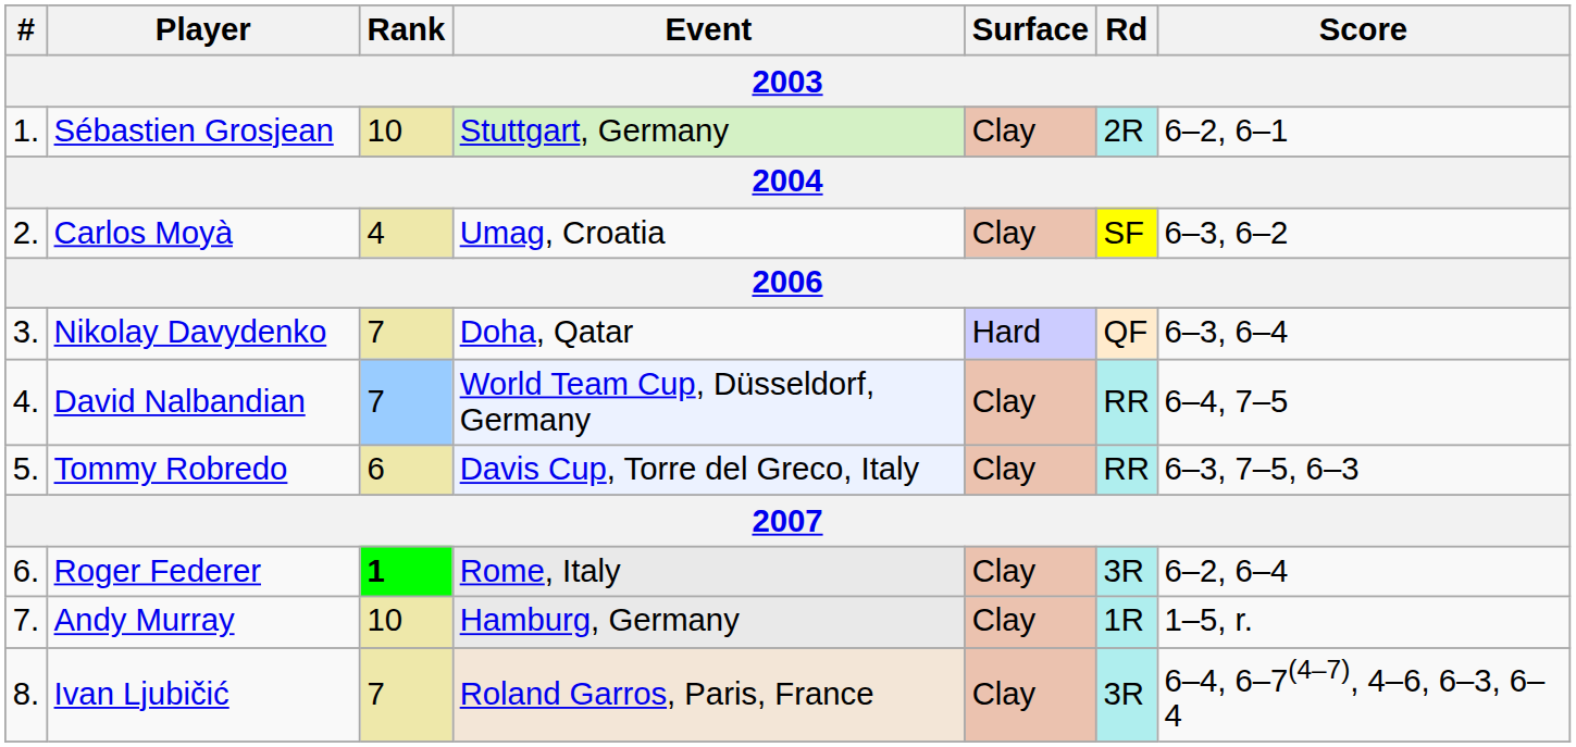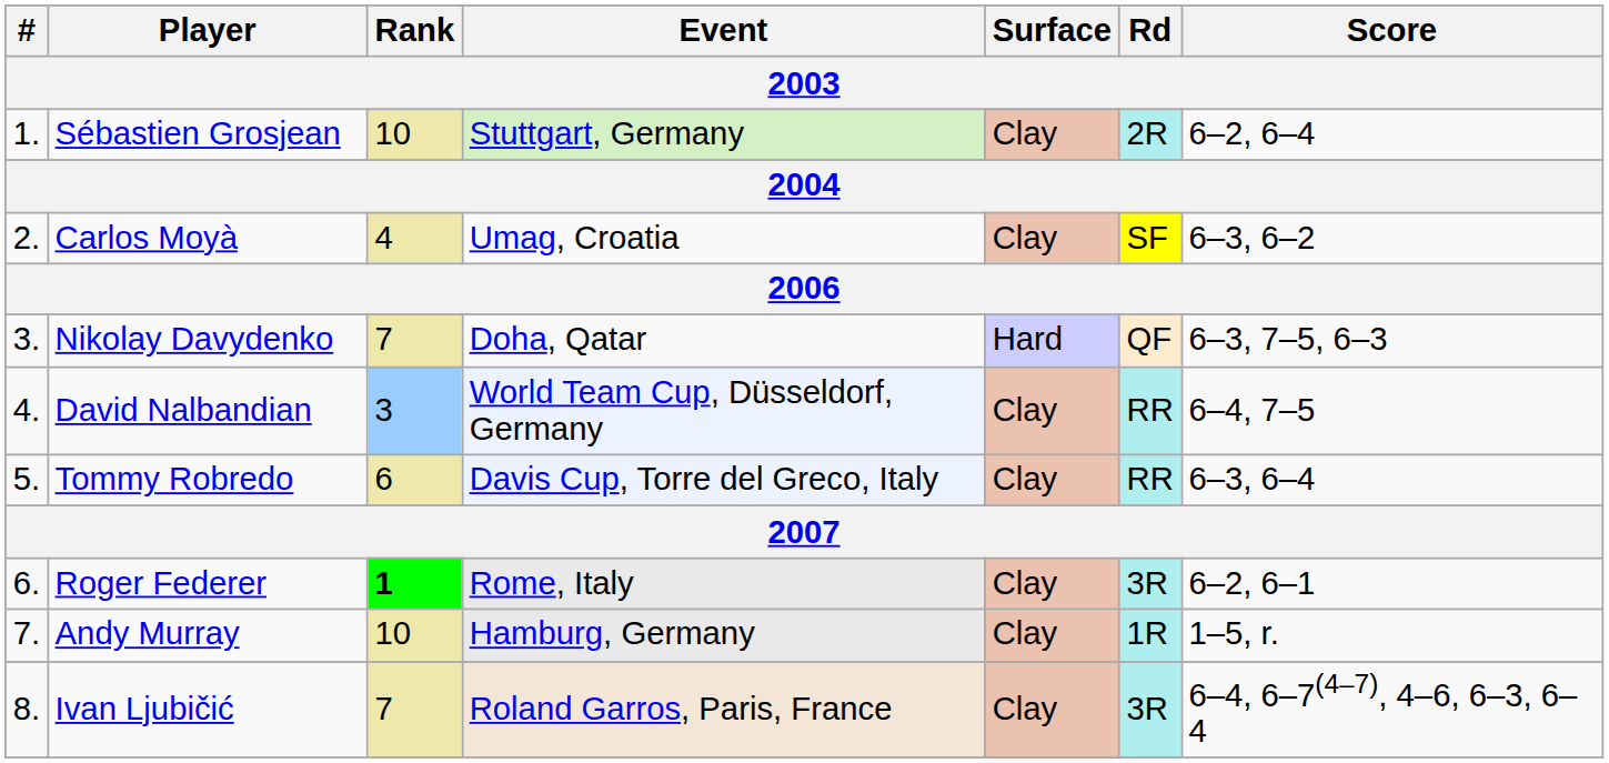 <table class="wikitable sortable">
 <tr>
 <th>#</th>
 <th width=150>Player</th>
 <th>Rank</th>
 <th width=250>Event</th>
 <th>Surface</th>
 <th>Rd</th>
 <th width=200>Score</th>
 </tr>
 <tr>
 <th colspan=7><a href='#'>2003</a></th>
 </tr>
 <tr>
 <td>1.</td>
 <td> <a href='#'>Sébastien Grosjean</a></td>
 <td bgcolor=EEE8AA>10</td>
 <td bgcolor=d4f1c5><a href='#'>Stuttgart</a>, Germany</td>
 <td bgcolor=#ebc2af>Clay</td>
 <td bgcolor=afeeee>2R</td>
-<td>6–2, 6–1</td>
+<td>6–2, 6–4</td>
 </tr>
 <tr>
 <th colspan=7><a href='#'>2004</a></th>
 </tr>
 <tr>
 <td>2.</td>
 <td> <a href='#'>Carlos Moyà</a></td>
 <td bgcolor=EEE8AA>4</td>
 <td><a href='#'>Umag</a>, Croatia</td>
 <td bgcolor=#ebc2af>Clay</td>
 <td bgcolor=yellow>SF</td>
 <td>6–3, 6–2</td>
 </tr>
 <tr>
 <th colspan=7><a href='#'>2006</a></th>
 </tr>
 <tr>
 <td>3.</td>
 <td> <a href='#'>Nikolay Davydenko</a></td>
 <td bgcolor=EEE8AA>7</td>
 <td><a href='#'>Doha</a>, Qatar</td>
 <td bgcolor=CCCCFF>Hard</td>
 <td bgcolor=ffebcd>QF</td>
-<td>6–3, 6–4</td>
+<td>6–3, 7–5, 6–3</td>
 </tr>
 <tr>
 <td>4.</td>
 <td> <a href='#'>David Nalbandian</a></td>
-<td bgcolor=99ccff>7</td>
+<td bgcolor=99ccff>3</td>
 <td bgcolor=ECF2FF><a href='#'>World Team Cup</a>, Düsseldorf, Germany</td>
 <td bgcolor=#ebc2af>Clay</td>
 <td bgcolor=afeeee>RR</td>
 <td>6–4, 7–5</td>
 </tr>
 <tr>
 <td>5.</td>
 <td> <a href='#'>Tommy Robredo</a></td>
 <td bgcolor=EEE8AA>6</td>
 <td bgcolor=ecf2ff><a href='#'>Davis Cup</a>, Torre del Greco, Italy</td>
 <td bgcolor=#ebc2af>Clay</td>
 <td bgcolor=afeeee>RR</td>
-<td>6–3, 7–5, 6–3</td>
+<td>6–3, 6–4</td>
 </tr>
 <tr>
 <th colspan=7><a href='#'>2007</a></th>
 </tr>
 <tr>
 <td>6.</td>
 <td> <a href='#'>Roger Federer</a></td>
 <td bgcolor=lime><strong>1</strong></td>
 <td bgcolor=e9e9e9><a href='#'>Rome</a>, Italy</td>
 <td bgcolor=#ebc2af>Clay</td>
 <td bgcolor=afeeee>3R</td>
-<td>6–2, 6–4</td>
+<td>6–2, 6–1</td>
 </tr>
 <tr>
 <td>7.</td>
 <td> <a href='#'>Andy Murray</a></td>
 <td bgcolor=EEE8AA>10</td>
 <td bgcolor=e9e9e9><a href='#'>Hamburg</a>, Germany</td>
 <td bgcolor=#ebc2af>Clay</td>
 <td bgcolor=afeeee>1R</td>
 <td>1–5, r.</td>
 </tr>
 <tr>
 <td>8.</td>
 <td> <a href='#'>Ivan Ljubičić</a></td>
 <td bgcolor=EEE8AA>7</td>
 <td bgcolor=f3e6d7><a href='#'>Roland Garros</a>, Paris, France</td>
 <td bgcolor=#ebc2af>Clay</td>
 <td bgcolor=afeeee>3R</td>
 <td>6–4, 6–7<sup>(4–7)</sup>, 4–6, 6–3, 6–4</td>
 </tr>
 </table>
